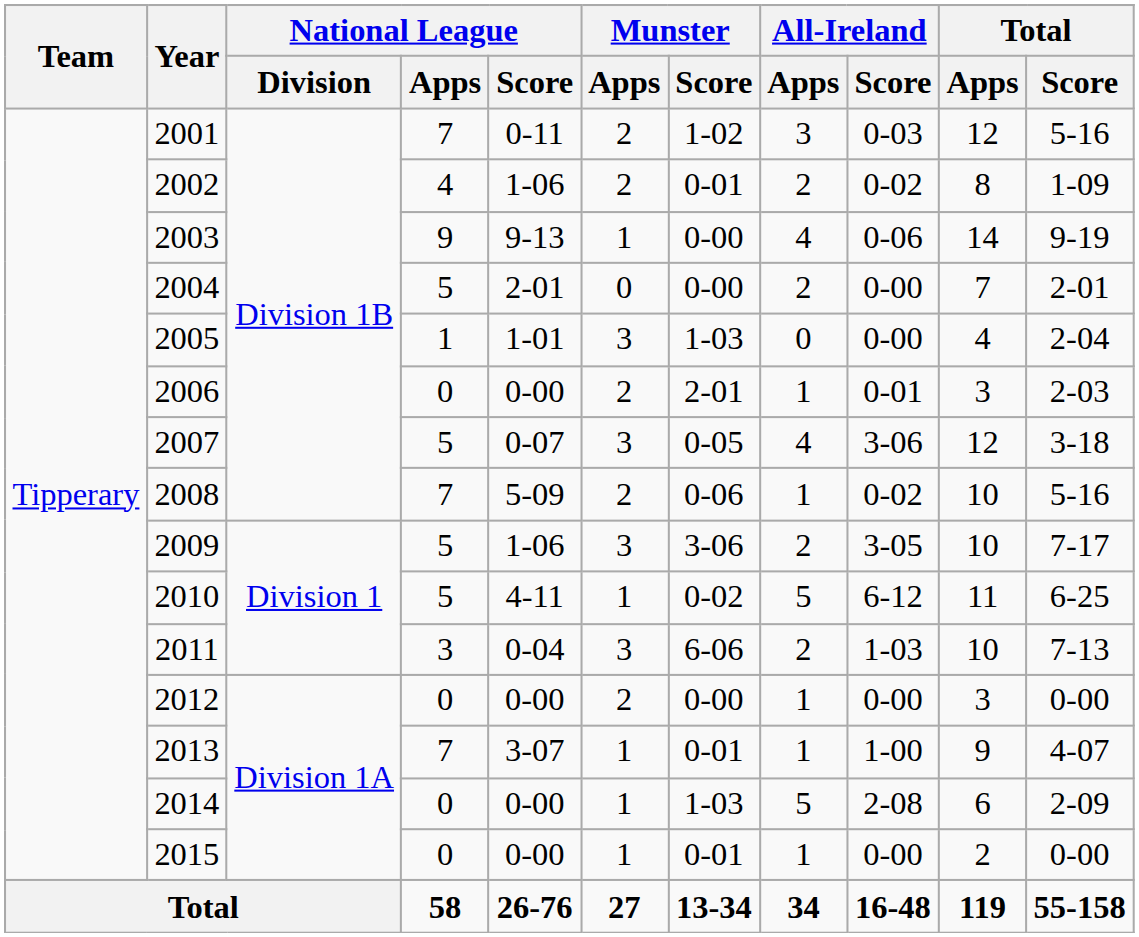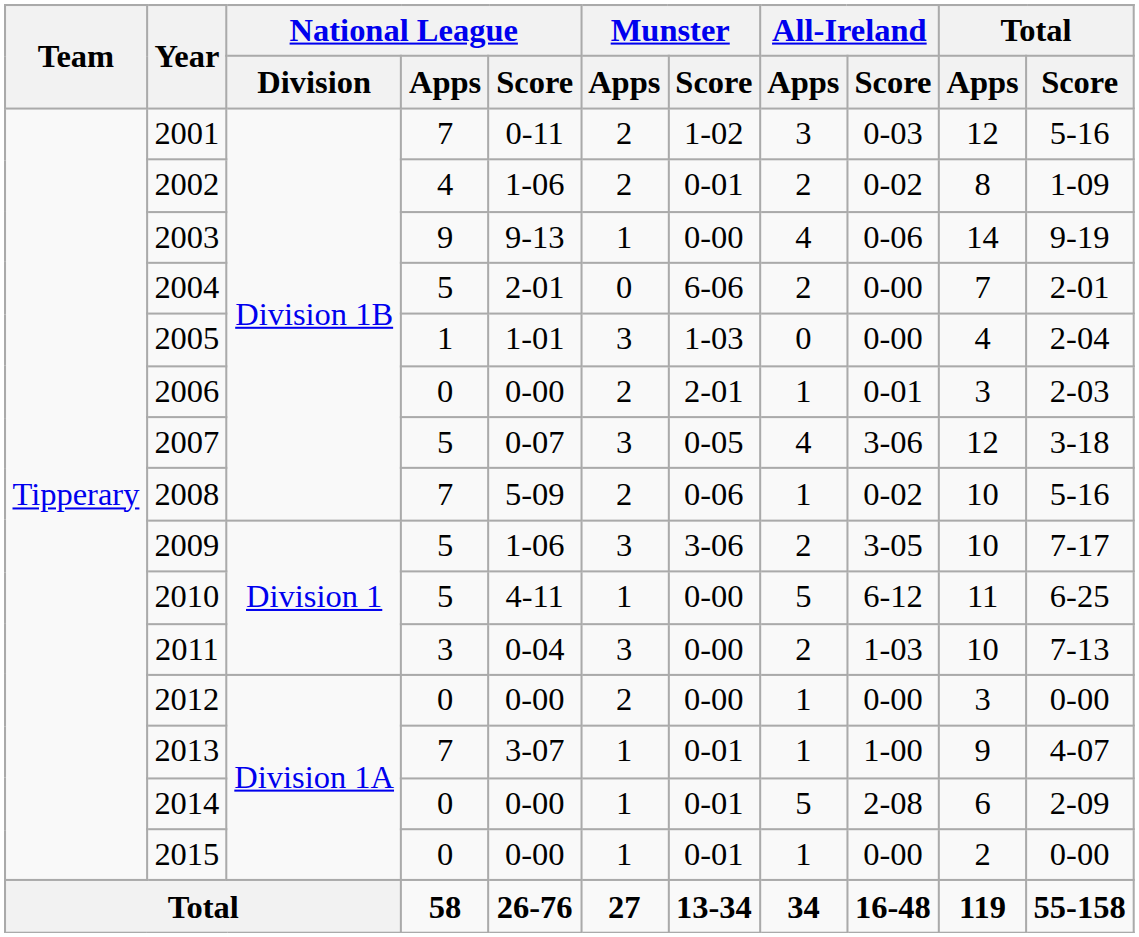 <table class="wikitable" style="text-align:center">
 <tr>
 <th rowspan="2">Team</th>
 <th rowspan="2">Year</th>
 <th colspan="3"><a href='#'>National League</a></th>
 <th colspan="2"><a href='#'>Munster</a></th>
 <th colspan="2"><a href='#'>All-Ireland</a></th>
 <th colspan="2">Total</th>
 </tr>
 <tr>
 <th>Division</th>
 <th>Apps</th>
 <th>Score</th>
 <th>Apps</th>
 <th>Score</th>
 <th>Apps</th>
 <th>Score</th>
 <th>Apps</th>
 <th>Score</th>
 </tr>
 <tr>
 <td rowspan="15"><a href='#'>Tipperary</a></td>
 <td>2001</td>
 <td rowspan="8"><a href='#'>Division 1B</a></td>
 <td>7</td>
 <td>0-11</td>
 <td>2</td>
 <td>1-02</td>
 <td>3</td>
 <td>0-03</td>
 <td>12</td>
 <td>5-16</td>
 </tr>
 <tr>
 <td>2002</td>
 <td>4</td>
 <td>1-06</td>
 <td>2</td>
 <td>0-01</td>
 <td>2</td>
 <td>0-02</td>
 <td>8</td>
 <td>1-09</td>
 </tr>
 <tr>
 <td>2003</td>
 <td>9</td>
 <td>9-13</td>
 <td>1</td>
 <td>0-00</td>
 <td>4</td>
 <td>0-06</td>
 <td>14</td>
 <td>9-19</td>
 </tr>
 <tr>
 <td>2004</td>
 <td>5</td>
 <td>2-01</td>
 <td>0</td>
-<td>0-00</td>
+<td>6-06</td>
 <td>2</td>
 <td>0-00</td>
 <td>7</td>
 <td>2-01</td>
 </tr>
 <tr>
 <td>2005</td>
 <td>1</td>
 <td>1-01</td>
 <td>3</td>
 <td>1-03</td>
 <td>0</td>
 <td>0-00</td>
 <td>4</td>
 <td>2-04</td>
 </tr>
 <tr>
 <td>2006</td>
 <td>0</td>
 <td>0-00</td>
 <td>2</td>
 <td>2-01</td>
 <td>1</td>
 <td>0-01</td>
 <td>3</td>
 <td>2-03</td>
 </tr>
 <tr>
 <td>2007</td>
 <td>5</td>
 <td>0-07</td>
 <td>3</td>
 <td>0-05</td>
 <td>4</td>
 <td>3-06</td>
 <td>12</td>
 <td>3-18</td>
 </tr>
 <tr>
 <td>2008</td>
 <td>7</td>
 <td>5-09</td>
 <td>2</td>
 <td>0-06</td>
 <td>1</td>
 <td>0-02</td>
 <td>10</td>
 <td>5-16</td>
 </tr>
 <tr>
 <td>2009</td>
 <td rowspan="3"><a href='#'>Division 1</a></td>
 <td>5</td>
 <td>1-06</td>
 <td>3</td>
 <td>3-06</td>
 <td>2</td>
 <td>3-05</td>
 <td>10</td>
 <td>7-17</td>
 </tr>
 <tr>
 <td>2010</td>
 <td>5</td>
 <td>4-11</td>
 <td>1</td>
-<td>0-02</td>
+<td>0-00</td>
 <td>5</td>
 <td>6-12</td>
 <td>11</td>
 <td>6-25</td>
 </tr>
 <tr>
 <td>2011</td>
 <td>3</td>
 <td>0-04</td>
 <td>3</td>
-<td>6-06</td>
+<td>0-00</td>
 <td>2</td>
 <td>1-03</td>
 <td>10</td>
 <td>7-13</td>
 </tr>
 <tr>
 <td>2012</td>
 <td rowspan="4"><a href='#'>Division 1A</a></td>
 <td>0</td>
 <td>0-00</td>
 <td>2</td>
 <td>0-00</td>
 <td>1</td>
 <td>0-00</td>
 <td>3</td>
 <td>0-00</td>
 </tr>
 <tr>
 <td>2013</td>
 <td>7</td>
 <td>3-07</td>
 <td>1</td>
 <td>0-01</td>
 <td>1</td>
 <td>1-00</td>
 <td>9</td>
 <td>4-07</td>
 </tr>
 <tr>
 <td>2014</td>
 <td>0</td>
 <td>0-00</td>
 <td>1</td>
-<td>1-03</td>
+<td>0-01</td>
 <td>5</td>
 <td>2-08</td>
 <td>6</td>
 <td>2-09</td>
 </tr>
 <tr>
 <td>2015</td>
 <td>0</td>
 <td>0-00</td>
 <td>1</td>
 <td>0-01</td>
 <td>1</td>
 <td>0-00</td>
 <td>2</td>
 <td>0-00</td>
 </tr>
 <tr>
 <th colspan="3">Total</th>
 <td><strong>58</strong></td>
 <td><strong>26-76</strong></td>
 <td><strong>27</strong></td>
 <td><strong>13-34</strong></td>
 <td><strong>34</strong></td>
 <td><strong>16-48</strong></td>
 <td><strong>119</strong></td>
 <td><strong>55-158</strong></td>
 </tr>
 </table>
